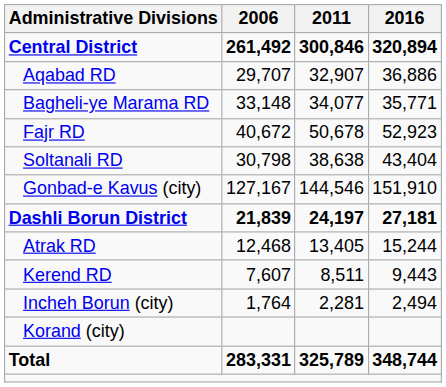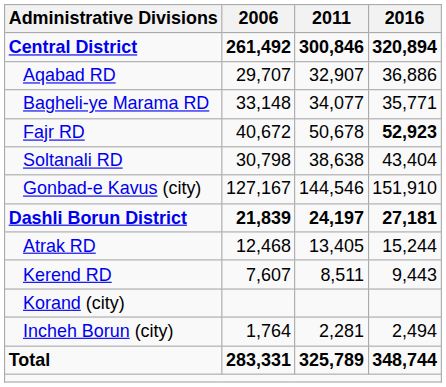 <table class="wikitable">
 <tr>
 <th>Administrative Divisions</th>
 <th>2006</th>
 <th>2011</th>
 <th>2016</th>
 </tr>
 <tr>
 <td><strong><a href='#'>Central District</a></strong></td>
 <td style="text-align: right;"><strong>261,492</strong></td>
 <td style="text-align: right;"><strong>300,846</strong></td>
 <td style="text-align: right;"><strong>320,894</strong></td>
 </tr>
 <tr>
 <td style="padding-left: 1em;"><a href='#'>Aqabad RD</a></td>
 <td style="text-align: right;">29,707</td>
 <td style="text-align: right;">32,907</td>
 <td style="text-align: right;">36,886</td>
 </tr>
 <tr>
 <td style="padding-left: 1em;"><a href='#'>Bagheli-ye Marama RD</a></td>
 <td style="text-align: right;">33,148</td>
 <td style="text-align: right;">34,077</td>
 <td style="text-align: right;">35,771</td>
 </tr>
 <tr>
 <td style="padding-left: 1em;"><a href='#'>Fajr RD</a></td>
 <td style="text-align: right;">40,672</td>
 <td style="text-align: right;">50,678</td>
-<td style="text-align: right;">52,923</td>
+<td style="text-align: right;"><strong>52,923</strong></td>
 </tr>
 <tr>
 <td style="padding-left: 1em;"><a href='#'>Soltanali RD</a></td>
 <td style="text-align: right;">30,798</td>
 <td style="text-align: right;">38,638</td>
 <td style="text-align: right;">43,404</td>
 </tr>
 <tr>
 <td style="padding-left: 1em;"><a href='#'>Gonbad-e Kavus</a> (city)</td>
 <td style="text-align: right;">127,167</td>
 <td style="text-align: right;">144,546</td>
 <td style="text-align: right;">151,910</td>
 </tr>
 <tr>
 <td><strong><a href='#'>Dashli Borun District</a></strong></td>
 <td style="text-align: right;"><strong>21,839</strong></td>
 <td style="text-align: right;"><strong>24,197</strong></td>
 <td style="text-align: right;"><strong>27,181</strong></td>
 </tr>
 <tr>
 <td style="padding-left: 1em;"><a href='#'>Atrak RD</a></td>
 <td style="text-align: right;">12,468</td>
 <td style="text-align: right;">13,405</td>
 <td style="text-align: right;">15,244</td>
 </tr>
 <tr>
 <td style="padding-left: 1em;"><a href='#'>Kerend RD</a></td>
 <td style="text-align: right;">7,607</td>
 <td style="text-align: right;">8,511</td>
 <td style="text-align: right;">9,443</td>
 </tr>
 <tr>
+<td style="padding-left: 1em;"><a href='#'>Korand</a> (city)</td>
+<td style="text-align: right;"></td>
+<td style="text-align: right;"></td>
+<td style="text-align: right;"></td>
+</tr>
+<tr>
 <td style="padding-left: 1em;"><a href='#'>Incheh Borun</a> (city)</td>
 <td style="text-align: right;">1,764</td>
 <td style="text-align: right;">2,281</td>
 <td style="text-align: right;">2,494</td>
-</tr>
-<tr>
-<td style="padding-left: 1em;"><a href='#'>Korand</a> (city)</td>
-<td style="text-align: right;"></td>
-<td style="text-align: right;"></td>
-<td style="text-align: right;"></td>
 </tr>
 <tr>
 <td><strong>Total</strong></td>
 <td style="text-align: right;"><strong>283,331</strong></td>
 <td style="text-align: right;"><strong>325,789</strong></td>
 <td style="text-align: right;"><strong>348,744</strong></td>
 </tr>
 <tr>
 <td colspan=4></td>
 </tr>
 </table>
